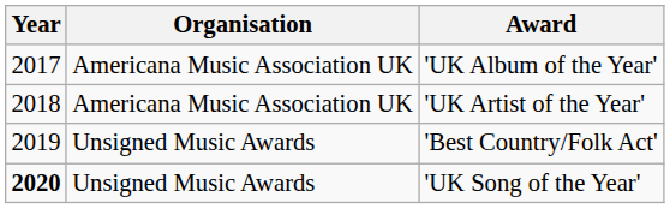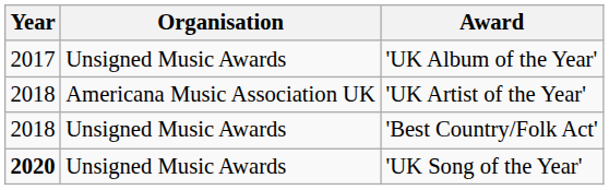 <table class="wikitable">
 <tr>
 <th>Year</th>
 <th>Organisation</th>
 <th>Award</th>
 </tr>
 <tr>
 <td>2017</td>
-<td>Americana Music Association UK</td>
+<td>Unsigned Music Awards</td>
 <td>'UK Album of the Year'</td>
 </tr>
 <tr>
 <td>2018</td>
 <td>Americana Music Association UK</td>
 <td>'UK Artist of the Year'</td>
 </tr>
 <tr>
-<td>2019</td>
+<td>2018</td>
 <td>Unsigned Music Awards</td>
 <td>'Best Country/Folk Act'</td>
 </tr>
 <tr>
 <td><strong>2020</strong></td>
 <td>Unsigned Music Awards</td>
 <td>'UK Song of the Year'</td>
 </tr>
 </table>
